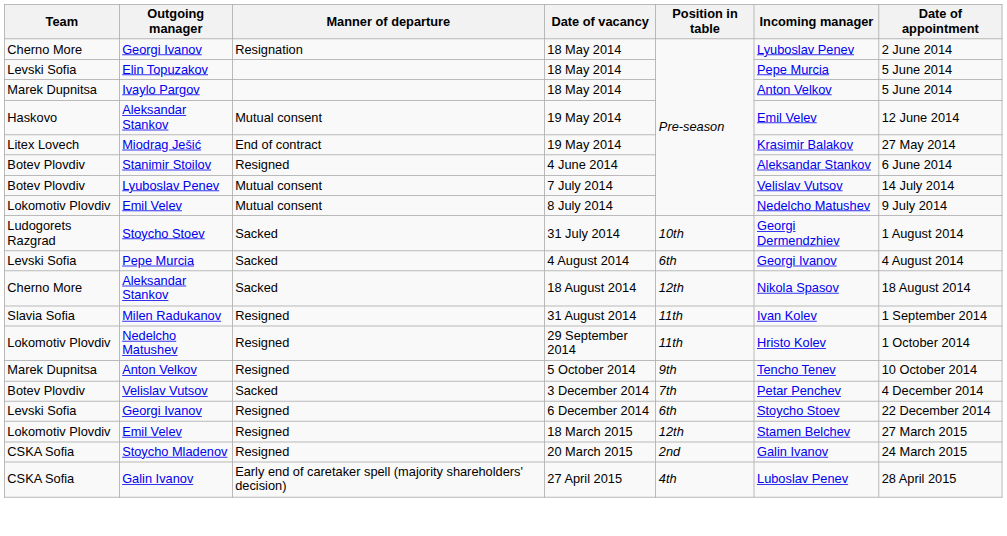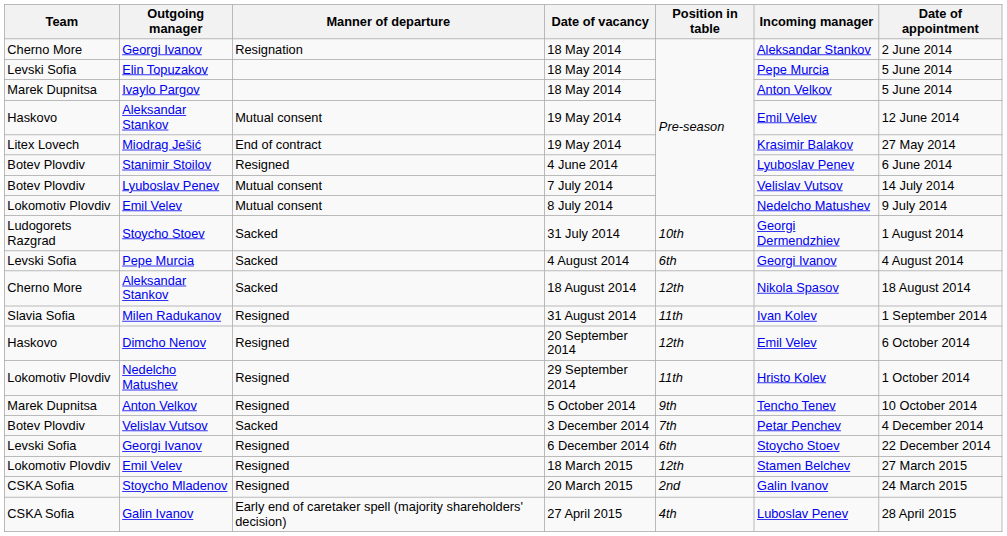 <table class="wikitable sortable">
 <tr>
 <th>Team</th>
 <th>Outgoing manager</th>
 <th>Manner of departure</th>
 <th>Date of vacancy</th>
 <th>Position in table</th>
 <th>Incoming manager</th>
 <th>Date of appointment</th>
 </tr>
 <tr>
 <td>Cherno More</td>
 <td> <a href='#'>Georgi Ivanov</a></td>
 <td>Resignation</td>
 <td>18 May 2014</td>
 <td rowspan=8><em>Pre-season</em></td>
-<td> <a href='#'>Lyuboslav Penev</a></td>
+<td> <a href='#'>Aleksandar Stankov</a></td>
 <td>2 June 2014</td>
 </tr>
 <tr>
 <td>Levski Sofia</td>
 <td> <a href='#'>Elin Topuzakov</a></td>
 <td></td>
 <td>18 May 2014</td>
 <td> <a href='#'>Pepe Murcia</a></td>
 <td>5 June 2014</td>
 </tr>
 <tr>
 <td>Marek Dupnitsa</td>
 <td> <a href='#'>Ivaylo Pargov</a></td>
 <td></td>
 <td>18 May 2014</td>
 <td> <a href='#'>Anton Velkov</a></td>
 <td>5 June 2014</td>
 </tr>
 <tr>
 <td>Haskovo</td>
 <td> <a href='#'>Aleksandar Stankov</a></td>
 <td>Mutual consent</td>
 <td>19 May 2014</td>
 <td> <a href='#'>Emil Velev</a></td>
 <td>12 June 2014</td>
 </tr>
 <tr>
 <td>Litex Lovech</td>
 <td> <a href='#'>Miodrag Ješić</a></td>
 <td>End of contract</td>
 <td>19 May 2014</td>
 <td> <a href='#'>Krasimir Balakov</a></td>
 <td>27 May 2014</td>
 </tr>
 <tr>
 <td>Botev Plovdiv</td>
 <td> <a href='#'>Stanimir Stoilov</a></td>
 <td>Resigned</td>
 <td>4 June 2014</td>
-<td> <a href='#'>Aleksandar Stankov</a></td>
+<td> <a href='#'>Lyuboslav Penev</a></td>
 <td>6 June 2014</td>
 </tr>
 <tr>
 <td>Botev Plovdiv</td>
 <td> <a href='#'>Lyuboslav Penev</a></td>
 <td>Mutual consent</td>
 <td>7 July 2014</td>
 <td> <a href='#'>Velislav Vutsov</a></td>
 <td>14 July 2014</td>
 </tr>
 <tr>
 <td>Lokomotiv Plovdiv</td>
 <td> <a href='#'>Emil Velev</a></td>
 <td>Mutual consent</td>
 <td>8 July 2014</td>
 <td> <a href='#'>Nedelcho Matushev</a></td>
 <td>9 July 2014</td>
 </tr>
 <tr>
 <td>Ludogorets Razgrad</td>
 <td> <a href='#'>Stoycho Stoev</a></td>
 <td>Sacked</td>
 <td>31 July 2014</td>
 <td><em>10th</em></td>
 <td> <a href='#'>Georgi Dermendzhiev</a></td>
 <td>1 August 2014</td>
 </tr>
 <tr>
 <td>Levski Sofia</td>
 <td> <a href='#'>Pepe Murcia</a></td>
 <td>Sacked</td>
 <td>4 August 2014</td>
 <td><em>6th</em></td>
 <td> <a href='#'>Georgi Ivanov</a></td>
 <td>4 August 2014</td>
 </tr>
 <tr>
 <td>Cherno More</td>
 <td> <a href='#'>Aleksandar Stankov</a></td>
 <td>Sacked</td>
 <td>18 August 2014</td>
 <td><em>12th</em></td>
 <td> <a href='#'>Nikola Spasov</a></td>
 <td>18 August 2014</td>
 </tr>
 <tr>
 <td>Slavia Sofia</td>
 <td> <a href='#'>Milen Radukanov</a></td>
 <td>Resigned</td>
 <td>31 August 2014</td>
 <td><em>11th</em></td>
 <td> <a href='#'>Ivan Kolev</a></td>
 <td>1 September 2014</td>
+</tr>
+<tr>
+<td>Haskovo</td>
+<td> <a href='#'>Dimcho Nenov</a></td>
+<td>Resigned</td>
+<td>20 September 2014</td>
+<td><em>12th</em></td>
+<td> <a href='#'>Emil Velev</a></td>
+<td>6 October 2014</td>
 </tr>
 <tr>
 <td>Lokomotiv Plovdiv</td>
 <td> <a href='#'>Nedelcho Matushev</a></td>
 <td>Resigned</td>
 <td>29 September 2014</td>
 <td><em>11th</em></td>
 <td> <a href='#'>Hristo Kolev</a></td>
 <td>1 October 2014</td>
 </tr>
 <tr>
 <td>Marek Dupnitsa</td>
 <td> <a href='#'>Anton Velkov</a></td>
 <td>Resigned</td>
 <td>5 October 2014</td>
 <td><em>9th</em></td>
 <td> <a href='#'>Tencho Tenev</a></td>
 <td>10 October 2014</td>
 </tr>
 <tr>
 <td>Botev Plovdiv</td>
 <td> <a href='#'>Velislav Vutsov</a></td>
 <td>Sacked</td>
 <td>3 December 2014</td>
 <td><em>7th</em></td>
 <td> <a href='#'>Petar Penchev</a></td>
 <td>4 December 2014</td>
 </tr>
 <tr>
 <td>Levski Sofia</td>
 <td> <a href='#'>Georgi Ivanov</a></td>
 <td>Resigned</td>
 <td>6 December 2014</td>
 <td><em>6th</em></td>
 <td> <a href='#'>Stoycho Stoev</a></td>
 <td>22 December 2014</td>
 </tr>
 <tr>
 <td>Lokomotiv Plovdiv</td>
 <td> <a href='#'>Emil Velev</a></td>
 <td>Resigned</td>
 <td>18 March 2015</td>
 <td><em>12th</em></td>
 <td> <a href='#'>Stamen Belchev</a></td>
 <td>27 March 2015</td>
 </tr>
 <tr>
 <td>CSKA Sofia</td>
 <td> <a href='#'>Stoycho Mladenov</a></td>
 <td>Resigned</td>
 <td>20 March 2015</td>
 <td><em>2nd</em></td>
 <td> <a href='#'>Galin Ivanov</a></td>
 <td>24 March 2015</td>
 </tr>
 <tr>
 <td>CSKA Sofia</td>
 <td> <a href='#'>Galin Ivanov</a></td>
 <td>Early end of caretaker spell (majority shareholders' decision)</td>
 <td>27 April 2015</td>
 <td><em>4th</em></td>
 <td> <a href='#'>Luboslav Penev</a></td>
 <td>28 April 2015</td>
 </tr>
 </table>
